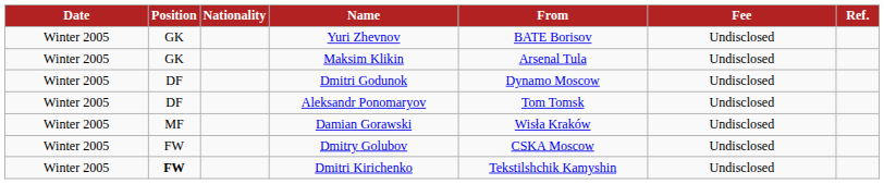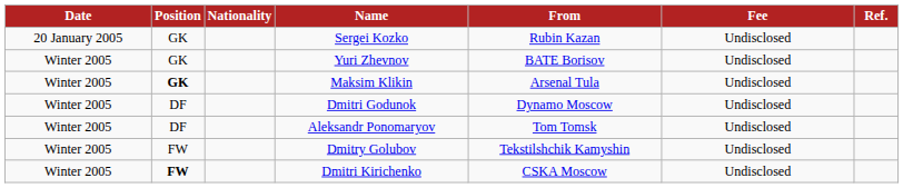 <table class="wikitable"  style="text-align:center; font-size:90%; ">
 <tr>
 <th style="background:#B22222; color:white; width:150px;">Date</th>
 <th style="background:#B22222; color:white; width:50px;">Position</th>
 <th style="background:#B22222; color:white; width:50px;">Nationality</th>
 <th style="background:#B22222; color:white; width:200px;">Name</th>
 <th style="background:#B22222; color:white; width:200px;">From</th>
 <th style="background:#B22222; color:white; width:200px;">Fee</th>
 <th style="background:#B22222; color:white; width:40px;">Ref.</th>
+</tr>
+<tr>
+<td>20 January 2005</td>
+<td>GK</td>
+<td></td>
+<td><a href='#'>Sergei Kozko</a></td>
+<td><a href='#'>Rubin Kazan</a></td>
+<td>Undisclosed</td>
+<td></td>
 </tr>
 <tr>
 <td>Winter 2005</td>
 <td>GK</td>
 <td></td>
 <td><a href='#'>Yuri Zhevnov</a></td>
 <td><a href='#'>BATE Borisov</a></td>
 <td>Undisclosed</td>
 <td></td>
 </tr>
 <tr>
 <td>Winter 2005</td>
-<td>GK</td>
+<td><strong>GK</strong></td>
 <td></td>
 <td><a href='#'>Maksim Klikin</a></td>
 <td><a href='#'>Arsenal Tula</a></td>
 <td>Undisclosed</td>
 <td></td>
 </tr>
 <tr>
 <td>Winter 2005</td>
 <td>DF</td>
 <td></td>
 <td><a href='#'>Dmitri Godunok</a></td>
 <td><a href='#'>Dynamo Moscow</a></td>
 <td>Undisclosed</td>
 <td></td>
 </tr>
 <tr>
 <td>Winter 2005</td>
 <td>DF</td>
 <td></td>
 <td><a href='#'>Aleksandr Ponomaryov</a></td>
 <td><a href='#'>Tom Tomsk</a></td>
 <td>Undisclosed</td>
 <td></td>
 </tr>
 <tr>
 <td>Winter 2005</td>
-<td>MF</td>
-<td></td>
-<td><a href='#'>Damian Gorawski</a></td>
-<td><a href='#'>Wisła Kraków</a></td>
-<td>Undisclosed</td>
-<td></td>
-</tr>
-<tr>
-<td>Winter 2005</td>
 <td>FW</td>
 <td></td>
 <td><a href='#'>Dmitry Golubov</a></td>
-<td><a href='#'>CSKA Moscow</a></td>
+<td><a href='#'>Tekstilshchik Kamyshin</a></td>
 <td>Undisclosed</td>
 <td></td>
 </tr>
 <tr>
 <td>Winter 2005</td>
 <td><strong>FW</strong></td>
 <td></td>
 <td><a href='#'>Dmitri Kirichenko</a></td>
-<td><a href='#'>Tekstilshchik Kamyshin</a></td>
+<td><a href='#'>CSKA Moscow</a></td>
 <td>Undisclosed</td>
 <td></td>
 </tr>
 </table>
